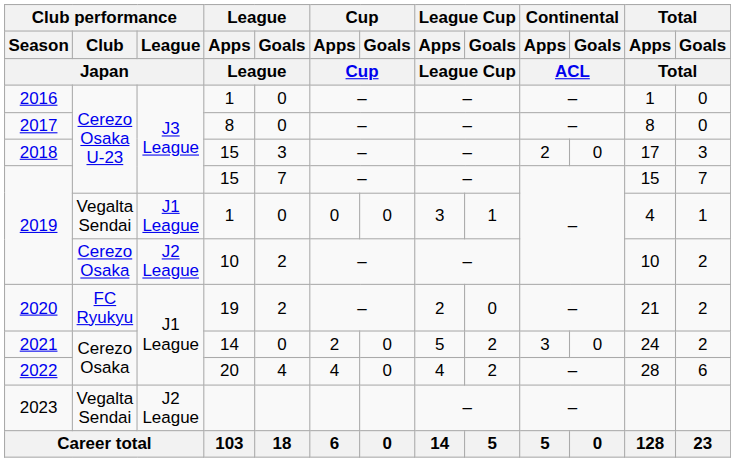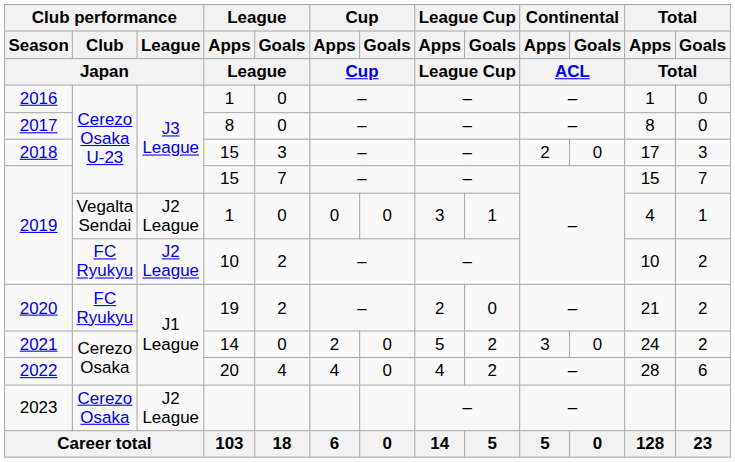 <table class="wikitable" style="text-align:center">
 <tr>
 <th colspan=3>Club performance</th>
 <th colspan=2>League</th>
 <th colspan=2>Cup</th>
 <th colspan=2>League Cup</th>
 <th colspan="2">Continental</th>
 <th colspan=2>Total</th>
 </tr>
 <tr>
 <th>Season</th>
 <th>Club</th>
 <th>League</th>
 <th>Apps</th>
 <th>Goals</th>
 <th>Apps</th>
 <th>Goals</th>
 <th>Apps</th>
 <th>Goals</th>
 <th>Apps</th>
 <th>Goals</th>
 <th>Apps</th>
 <th>Goals</th>
 </tr>
 <tr>
 <th colspan="3">Japan</th>
 <th colspan="2">League</th>
 <th colspan="2"><a href='#'>Cup</a></th>
 <th colspan="2">League Cup</th>
 <th colspan="2"><a href='#'>ACL</a></th>
 <th colspan="2">Total</th>
 </tr>
 <tr>
 <td><a href='#'>2016</a></td>
 <td rowspan="4"><a href='#'>Cerezo Osaka U-23</a></td>
 <td rowspan="4"><a href='#'>J3 League</a></td>
 <td>1</td>
 <td>0</td>
 <td colspan="2">–</td>
 <td colspan="2">–</td>
 <td colspan="2">–</td>
 <td>1</td>
 <td>0</td>
 </tr>
 <tr>
 <td><a href='#'>2017</a></td>
 <td>8</td>
 <td>0</td>
 <td colspan="2">–</td>
 <td colspan="2">–</td>
 <td colspan="2">–</td>
 <td>8</td>
 <td>0</td>
 </tr>
 <tr>
 <td><a href='#'>2018</a></td>
 <td>15</td>
 <td>3</td>
 <td colspan="2">–</td>
 <td colspan="2">–</td>
 <td>2</td>
 <td>0</td>
 <td>17</td>
 <td>3</td>
 </tr>
 <tr>
 <td rowspan="3"><a href='#'>2019</a></td>
 <td>15</td>
 <td>7</td>
 <td colspan="2">–</td>
 <td colspan="2">–</td>
 <td colspan="2" rowspan="3">–</td>
 <td>15</td>
 <td>7</td>
 </tr>
 <tr>
 <td>Vegalta Sendai</td>
-<td><a href='#'>J1 League</a></td>
+<td>J2 League</td>
 <td>1</td>
 <td>0</td>
 <td>0</td>
 <td>0</td>
 <td>3</td>
 <td>1</td>
 <td>4</td>
 <td>1</td>
 </tr>
 <tr>
-<td><a href='#'>Cerezo Osaka</a></td>
+<td><a href='#'>FC Ryukyu</a></td>
 <td><a href='#'>J2 League</a></td>
 <td>10</td>
 <td>2</td>
 <td colspan="2">–</td>
 <td colspan="2">–</td>
 <td>10</td>
 <td>2</td>
 </tr>
 <tr>
 <td><a href='#'>2020</a></td>
 <td><a href='#'>FC Ryukyu</a></td>
 <td rowspan="3">J1 League</td>
 <td>19</td>
 <td>2</td>
 <td colspan="2">–</td>
 <td>2</td>
 <td>0</td>
 <td colspan="2">–</td>
 <td>21</td>
 <td>2</td>
 </tr>
 <tr>
 <td><a href='#'>2021</a></td>
 <td rowspan="2">Cerezo Osaka</td>
 <td>14</td>
 <td>0</td>
 <td>2</td>
 <td>0</td>
 <td>5</td>
 <td>2</td>
 <td>3</td>
 <td>0</td>
 <td>24</td>
 <td>2</td>
 </tr>
 <tr>
 <td><a href='#'>2022</a></td>
 <td>20</td>
 <td>4</td>
 <td>4</td>
 <td>0</td>
 <td>4</td>
 <td>2</td>
 <td colspan="2">–</td>
 <td>28</td>
 <td>6</td>
 </tr>
 <tr>
 <td>2023</td>
-<td>Vegalta Sendai</td>
+<td><a href='#'>Cerezo Osaka</a></td>
 <td>J2 League</td>
 <td></td>
 <td></td>
 <td></td>
 <td></td>
 <td colspan="2">–</td>
 <td colspan="2">–</td>
 <td></td>
 <td></td>
 </tr>
 <tr>
 <th colspan="3">Career total</th>
 <th>103</th>
 <th>18</th>
 <th>6</th>
 <th>0</th>
 <th>14</th>
 <th>5</th>
 <th>5</th>
 <th>0</th>
 <th>128</th>
 <th>23</th>
 </tr>
 </table>
